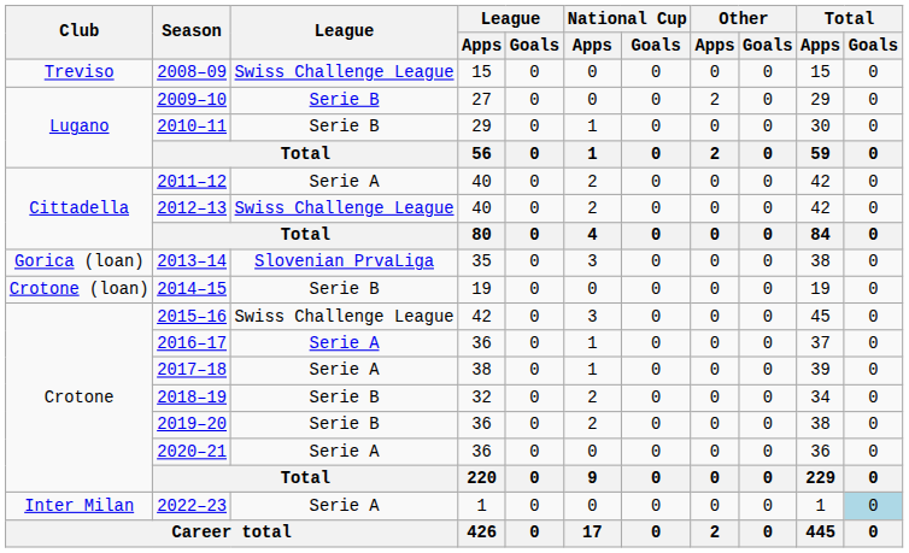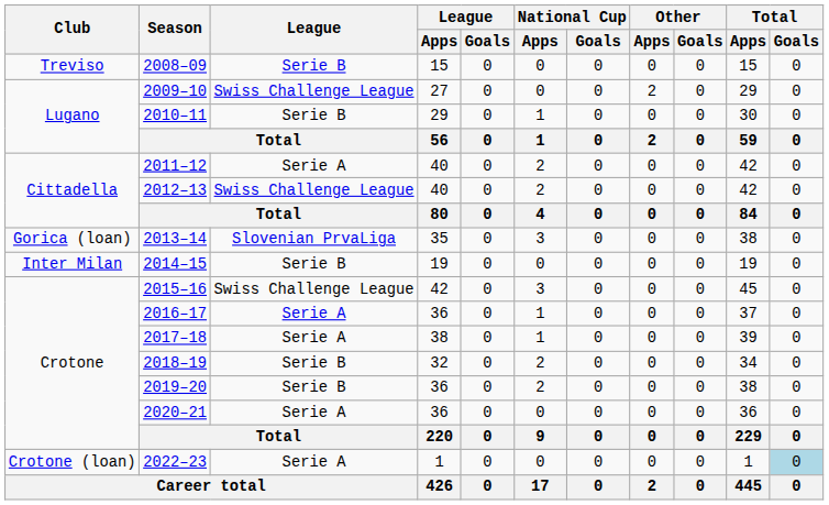 <table class="wikitable" style="text-align:center">
 <tr>
 <th rowspan="2">Club</th>
 <th rowspan="2">Season</th>
 <th rowspan="2">League</th>
 <th colspan="2">League</th>
 <th colspan="2">National Cup</th>
 <th colspan="2">Other</th>
 <th colspan="2">Total</th>
 </tr>
 <tr>
 <th>Apps</th>
 <th>Goals</th>
 <th>Apps</th>
 <th>Goals</th>
 <th>Apps</th>
 <th>Goals</th>
 <th>Apps</th>
 <th>Goals</th>
 </tr>
 <tr>
 <td><a href='#'>Treviso</a></td>
 <td><a href='#'>2008–09</a></td>
-<td><a href='#'>Swiss Challenge League</a></td>
+<td><a href='#'>Serie B</a></td>
 <td>15</td>
 <td>0</td>
 <td>0</td>
 <td>0</td>
 <td>0</td>
 <td>0</td>
 <td>15</td>
 <td>0</td>
 </tr>
 <tr>
 <td rowspan="3"><a href='#'>Lugano</a></td>
 <td><a href='#'>2009–10</a></td>
-<td><a href='#'>Serie B</a></td>
+<td><a href='#'>Swiss Challenge League</a></td>
 <td>27</td>
 <td>0</td>
 <td>0</td>
 <td>0</td>
 <td>2</td>
 <td>0</td>
 <td>29</td>
 <td>0</td>
 </tr>
 <tr>
 <td><a href='#'>2010–11</a></td>
 <td>Serie B</td>
 <td>29</td>
 <td>0</td>
 <td>1</td>
 <td>0</td>
 <td>0</td>
 <td>0</td>
 <td>30</td>
 <td>0</td>
 </tr>
 <tr>
 <th colspan="2">Total</th>
 <th>56</th>
 <th>0</th>
 <th>1</th>
 <th>0</th>
 <th>2</th>
 <th>0</th>
 <th>59</th>
 <th>0</th>
 </tr>
 <tr>
 <td rowspan="3"><a href='#'>Cittadella</a></td>
 <td><a href='#'>2011–12</a></td>
 <td>Serie A</td>
 <td>40</td>
 <td>0</td>
 <td>2</td>
 <td>0</td>
 <td>0</td>
 <td>0</td>
 <td>42</td>
 <td>0</td>
 </tr>
 <tr>
 <td><a href='#'>2012–13</a></td>
 <td><a href='#'>Swiss Challenge League</a></td>
 <td>40</td>
 <td>0</td>
 <td>2</td>
 <td>0</td>
 <td>0</td>
 <td>0</td>
 <td>42</td>
 <td>0</td>
 </tr>
 <tr>
 <th colspan="2">Total</th>
 <th>80</th>
 <th>0</th>
 <th>4</th>
 <th>0</th>
 <th>0</th>
 <th>0</th>
 <th>84</th>
 <th>0</th>
 </tr>
 <tr>
 <td><a href='#'>Gorica</a> (loan)</td>
 <td><a href='#'>2013–14</a></td>
 <td><a href='#'>Slovenian PrvaLiga</a></td>
 <td>35</td>
 <td>0</td>
 <td>3</td>
 <td>0</td>
 <td>0</td>
 <td>0</td>
 <td>38</td>
 <td>0</td>
 </tr>
 <tr>
-<td><a href='#'>Crotone</a> (loan)</td>
+<td><a href='#'>Inter Milan</a></td>
 <td><a href='#'>2014–15</a></td>
 <td>Serie B</td>
 <td>19</td>
 <td>0</td>
 <td>0</td>
 <td>0</td>
 <td>0</td>
 <td>0</td>
 <td>19</td>
 <td>0</td>
 </tr>
 <tr>
 <td rowspan="7">Crotone</td>
 <td><a href='#'>2015–16</a></td>
 <td>Swiss Challenge League</td>
 <td>42</td>
 <td>0</td>
 <td>3</td>
 <td>0</td>
 <td>0</td>
 <td>0</td>
 <td>45</td>
 <td>0</td>
 </tr>
 <tr>
 <td><a href='#'>2016–17</a></td>
 <td><a href='#'>Serie A</a></td>
 <td>36</td>
 <td>0</td>
 <td>1</td>
 <td>0</td>
 <td>0</td>
 <td>0</td>
 <td>37</td>
 <td>0</td>
 </tr>
 <tr>
 <td><a href='#'>2017–18</a></td>
 <td>Serie A</td>
 <td>38</td>
 <td>0</td>
 <td>1</td>
 <td>0</td>
 <td>0</td>
 <td>0</td>
 <td>39</td>
 <td>0</td>
 </tr>
 <tr>
 <td><a href='#'>2018–19</a></td>
 <td>Serie B</td>
 <td>32</td>
 <td>0</td>
 <td>2</td>
 <td>0</td>
 <td>0</td>
 <td>0</td>
 <td>34</td>
 <td>0</td>
 </tr>
 <tr>
 <td><a href='#'>2019–20</a></td>
 <td>Serie B</td>
 <td>36</td>
 <td>0</td>
 <td>2</td>
 <td>0</td>
 <td>0</td>
 <td>0</td>
 <td>38</td>
 <td>0</td>
 </tr>
 <tr>
 <td><a href='#'>2020–21</a></td>
 <td>Serie A</td>
 <td>36</td>
 <td>0</td>
 <td>0</td>
 <td>0</td>
 <td>0</td>
 <td>0</td>
 <td>36</td>
 <td>0</td>
 </tr>
 <tr>
 <th colspan="2">Total</th>
 <th>220</th>
 <th>0</th>
 <th>9</th>
 <th>0</th>
 <th>0</th>
 <th>0</th>
 <th>229</th>
 <th>0</th>
 </tr>
 <tr>
-<td><a href='#'>Inter Milan</a></td>
+<td><a href='#'>Crotone</a> (loan)</td>
 <td><a href='#'>2022–23</a></td>
 <td>Serie A</td>
 <td>1</td>
 <td>0</td>
 <td>0</td>
 <td>0</td>
 <td>0</td>
 <td>0</td>
 <td>1</td>
 <td style="background: lightblue;">0</td>
 </tr>
 <tr>
 <th colspan="3">Career total</th>
 <th>426</th>
 <th>0</th>
 <th>17</th>
 <th>0</th>
 <th>2</th>
 <th>0</th>
 <th>445</th>
 <th>0</th>
 </tr>
 </table>
